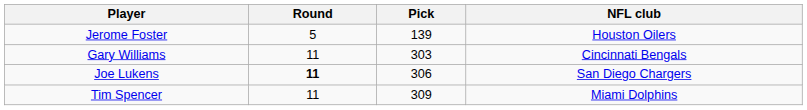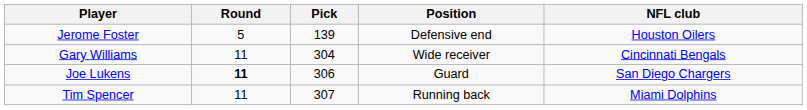 <table class="wikitable" width="80%">
 <tr>
 <th>Player</th>
 <th>Round</th>
 <th>Pick</th>
+<th>Position</th>
 <th>NFL club</th>
 </tr>
 <tr align="center" bgcolor="">
 <td><a href='#'>Jerome Foster</a></td>
 <td>5</td>
 <td>139</td>
+<td>Defensive end</td>
 <td><a href='#'>Houston Oilers</a></td>
 </tr>
 <tr align="center" bgcolor="">
 <td><a href='#'>Gary Williams</a></td>
 <td>11</td>
-<td>303</td>
+<td>304</td>
+<td>Wide receiver</td>
 <td><a href='#'>Cincinnati Bengals</a></td>
 </tr>
 <tr align="center" bgcolor="">
 <td><a href='#'>Joe Lukens</a></td>
 <td><strong>11</strong></td>
 <td>306</td>
+<td>Guard</td>
 <td><a href='#'>San Diego Chargers</a></td>
 </tr>
 <tr align="center" bgcolor="">
 <td><a href='#'>Tim Spencer</a></td>
 <td>11</td>
-<td>309</td>
+<td>307</td>
+<td>Running back</td>
 <td><a href='#'>Miami Dolphins</a></td>
 </tr>
 </table>
